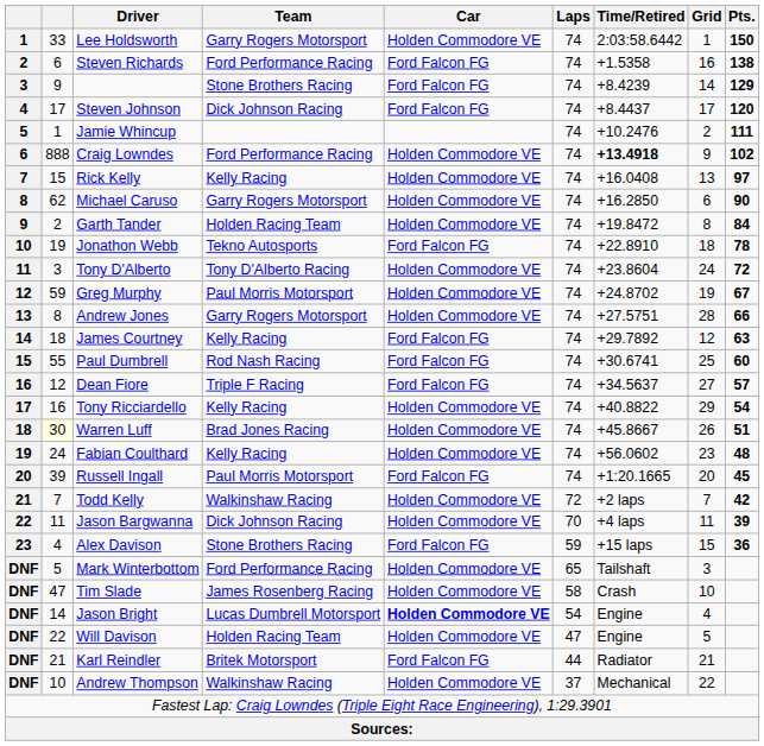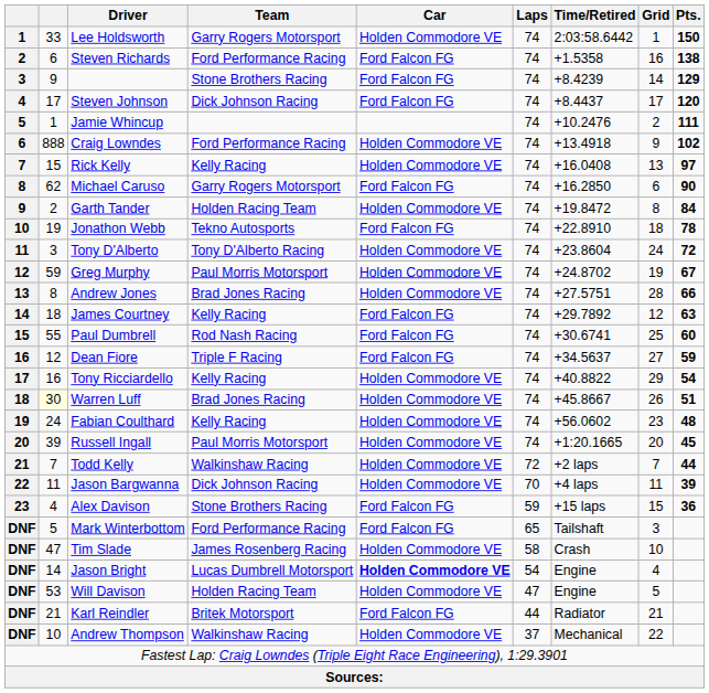 <table class="wikitable" style="font-size: 90%">
 <tr>
 <th></th>
 <th></th>
 <th>Driver</th>
 <th>Team</th>
 <th>Car</th>
 <th>Laps</th>
 <th>Time/Retired</th>
 <th>Grid</th>
 <th>Pts.</th>
 </tr>
 <tr>
 <th>1</th>
 <td align="center">33</td>
 <td> <a href='#'>Lee Holdsworth</a></td>
 <td><a href='#'>Garry Rogers Motorsport</a></td>
 <td><a href='#'>Holden Commodore VE</a></td>
 <td align="center">74</td>
 <td>2:03:58.6442</td>
 <td align="center">1</td>
 <td align="center"><strong>150</strong></td>
 </tr>
 <tr>
 <th>2</th>
 <td align="center">6</td>
 <td> <a href='#'>Steven Richards</a></td>
 <td><a href='#'>Ford Performance Racing</a></td>
 <td><a href='#'>Ford Falcon FG</a></td>
 <td align="center">74</td>
 <td>+1.5358</td>
 <td align="center">16</td>
 <td align="center"><strong>138</strong></td>
 </tr>
 <tr>
 <th>3</th>
 <td align="center">9</td>
 <td></td>
 <td><a href='#'>Stone Brothers Racing</a></td>
 <td><a href='#'>Ford Falcon FG</a></td>
 <td align="center">74</td>
 <td>+8.4239</td>
 <td align="center">14</td>
 <td align="center"><strong>129</strong></td>
 </tr>
 <tr>
 <th>4</th>
 <td align="center">17</td>
 <td> <a href='#'>Steven Johnson</a></td>
 <td><a href='#'>Dick Johnson Racing</a></td>
 <td><a href='#'>Ford Falcon FG</a></td>
 <td align="center">74</td>
 <td>+8.4437</td>
 <td align="center">17</td>
 <td align="center"><strong>120</strong></td>
 </tr>
 <tr>
 <th>5</th>
 <td align="center">1</td>
 <td> <a href='#'>Jamie Whincup</a></td>
 <td></td>
 <td></td>
 <td align="center">74</td>
 <td>+10.2476</td>
 <td align="center">2</td>
 <td align="center"><strong>111</strong></td>
 </tr>
 <tr>
 <th>6</th>
 <td align="center">888</td>
 <td> <a href='#'>Craig Lowndes</a></td>
 <td><a href='#'>Ford Performance Racing</a></td>
 <td><a href='#'>Holden Commodore VE</a></td>
 <td align="center">74</td>
-<td><strong>+13.4918</strong></td>
+<td>+13.4918</td>
 <td align="center">9</td>
 <td align="center"><strong>102</strong></td>
 </tr>
 <tr>
 <th>7</th>
 <td align="center">15</td>
 <td> <a href='#'>Rick Kelly</a></td>
 <td><a href='#'>Kelly Racing</a></td>
 <td><a href='#'>Holden Commodore VE</a></td>
 <td align="center">74</td>
 <td>+16.0408</td>
 <td align="center">13</td>
 <td align="center"><strong>97</strong></td>
 </tr>
 <tr>
 <th>8</th>
 <td align="center">62</td>
 <td> <a href='#'>Michael Caruso</a></td>
 <td><a href='#'>Garry Rogers Motorsport</a></td>
-<td><a href='#'>Holden Commodore VE</a></td>
+<td><a href='#'>Ford Falcon FG</a></td>
 <td align="center">74</td>
 <td>+16.2850</td>
 <td align="center">6</td>
 <td align="center"><strong>90</strong></td>
 </tr>
 <tr>
 <th>9</th>
 <td align="center">2</td>
 <td> <a href='#'>Garth Tander</a></td>
 <td><a href='#'>Holden Racing Team</a></td>
 <td><a href='#'>Holden Commodore VE</a></td>
 <td align="center">74</td>
 <td>+19.8472</td>
 <td align="center">8</td>
 <td align="center"><strong>84</strong></td>
 </tr>
 <tr>
 <th>10</th>
 <td align="center">19</td>
 <td> <a href='#'>Jonathon Webb</a></td>
 <td><a href='#'>Tekno Autosports</a></td>
 <td><a href='#'>Ford Falcon FG</a></td>
 <td align="center">74</td>
 <td>+22.8910</td>
 <td align="center">18</td>
 <td align="center"><strong>78</strong></td>
 </tr>
 <tr>
 <th>11</th>
 <td align="center">3</td>
 <td> <a href='#'>Tony D'Alberto</a></td>
 <td><a href='#'>Tony D'Alberto Racing</a></td>
 <td><a href='#'>Holden Commodore VE</a></td>
 <td align="center">74</td>
 <td>+23.8604</td>
 <td align="center">24</td>
 <td align="center"><strong>72</strong></td>
 </tr>
 <tr>
 <th>12</th>
 <td align="center">59</td>
 <td> <a href='#'>Greg Murphy</a></td>
 <td><a href='#'>Paul Morris Motorsport</a></td>
 <td><a href='#'>Holden Commodore VE</a></td>
 <td align="center">74</td>
 <td>+24.8702</td>
 <td align="center">19</td>
 <td align="center"><strong>67</strong></td>
 </tr>
 <tr>
 <th>13</th>
 <td align="center">8</td>
 <td> <a href='#'>Andrew Jones</a></td>
-<td><a href='#'>Garry Rogers Motorsport</a></td>
+<td><a href='#'>Brad Jones Racing</a></td>
 <td><a href='#'>Holden Commodore VE</a></td>
 <td align="center">74</td>
 <td>+27.5751</td>
 <td align="center">28</td>
 <td align="center"><strong>66</strong></td>
 </tr>
 <tr>
 <th>14</th>
 <td align="center">18</td>
 <td> <a href='#'>James Courtney</a></td>
 <td><a href='#'>Kelly Racing</a></td>
 <td><a href='#'>Ford Falcon FG</a></td>
 <td align="center">74</td>
 <td>+29.7892</td>
 <td align="center">12</td>
 <td align="center"><strong>63</strong></td>
 </tr>
 <tr>
 <th>15</th>
 <td align="center">55</td>
 <td> <a href='#'>Paul Dumbrell</a></td>
 <td><a href='#'>Rod Nash Racing</a></td>
 <td><a href='#'>Ford Falcon FG</a></td>
 <td align="center">74</td>
 <td>+30.6741</td>
 <td align="center">25</td>
 <td align="center"><strong>60</strong></td>
 </tr>
 <tr>
 <th>16</th>
 <td align="center">12</td>
 <td> <a href='#'>Dean Fiore</a></td>
 <td><a href='#'>Triple F Racing</a></td>
 <td><a href='#'>Ford Falcon FG</a></td>
 <td align="center">74</td>
 <td>+34.5637</td>
 <td align="center">27</td>
-<td align="center"><strong>57</strong></td>
+<td align="center"><strong>59</strong></td>
 </tr>
 <tr>
 <th>17</th>
 <td align="center">16</td>
 <td> <a href='#'>Tony Ricciardello</a></td>
 <td><a href='#'>Kelly Racing</a></td>
 <td><a href='#'>Holden Commodore VE</a></td>
 <td align="center">74</td>
 <td>+40.8822</td>
 <td align="center">29</td>
 <td align="center"><strong>54</strong></td>
 </tr>
 <tr>
 <th>18</th>
 <td align="center" style="background: lightyellow;">30</td>
 <td> <a href='#'>Warren Luff</a></td>
 <td><a href='#'>Brad Jones Racing</a></td>
 <td><a href='#'>Holden Commodore VE</a></td>
 <td align="center">74</td>
 <td>+45.8667</td>
 <td align="center">26</td>
 <td align="center"><strong>51</strong></td>
 </tr>
 <tr>
 <th>19</th>
 <td align="center">24</td>
 <td> <a href='#'>Fabian Coulthard</a></td>
 <td><a href='#'>Kelly Racing</a></td>
 <td><a href='#'>Holden Commodore VE</a></td>
 <td align="center">74</td>
 <td>+56.0602</td>
 <td align="center">23</td>
 <td align="center"><strong>48</strong></td>
 </tr>
 <tr>
 <th>20</th>
 <td align="center">39</td>
 <td> <a href='#'>Russell Ingall</a></td>
 <td><a href='#'>Paul Morris Motorsport</a></td>
-<td><a href='#'>Ford Falcon FG</a></td>
+<td><a href='#'>Holden Commodore VE</a></td>
 <td align="center">74</td>
 <td>+1:20.1665</td>
 <td align="center">20</td>
 <td align="center"><strong>45</strong></td>
 </tr>
 <tr>
 <th>21</th>
 <td align="center">7</td>
 <td> <a href='#'>Todd Kelly</a></td>
 <td><a href='#'>Walkinshaw Racing</a></td>
 <td><a href='#'>Holden Commodore VE</a></td>
 <td align="center">72</td>
 <td>+2 laps</td>
 <td align="center">7</td>
-<td align="center"><strong>42</strong></td>
+<td align="center"><strong>44</strong></td>
 </tr>
 <tr>
 <th>22</th>
 <td align="center">11</td>
 <td> <a href='#'>Jason Bargwanna</a></td>
 <td><a href='#'>Dick Johnson Racing</a></td>
 <td><a href='#'>Holden Commodore VE</a></td>
 <td align="center">70</td>
 <td>+4 laps</td>
 <td align="center">11</td>
 <td align="center"><strong>39</strong></td>
 </tr>
 <tr>
 <th>23</th>
 <td align="center">4</td>
 <td> <a href='#'>Alex Davison</a></td>
 <td><a href='#'>Stone Brothers Racing</a></td>
 <td><a href='#'>Ford Falcon FG</a></td>
 <td align="center">59</td>
 <td>+15 laps</td>
 <td align="center">15</td>
 <td align="center"><strong>36</strong></td>
 </tr>
 <tr>
 <th>DNF</th>
 <td align="center">5</td>
 <td> <a href='#'>Mark Winterbottom</a></td>
 <td><a href='#'>Ford Performance Racing</a></td>
-<td><a href='#'>Holden Commodore VE</a></td>
+<td><a href='#'>Ford Falcon FG</a></td>
 <td align="center">65</td>
 <td>Tailshaft</td>
 <td align="center">3</td>
 <td align="center"></td>
 </tr>
 <tr>
 <th>DNF</th>
 <td align="center">47</td>
 <td> <a href='#'>Tim Slade</a></td>
 <td><a href='#'>James Rosenberg Racing</a></td>
 <td><a href='#'>Holden Commodore VE</a></td>
 <td align="center">58</td>
 <td>Crash</td>
 <td align="center">10</td>
 <td align="center"></td>
 </tr>
 <tr>
 <th>DNF</th>
 <td align="center">14</td>
 <td> <a href='#'>Jason Bright</a></td>
 <td><a href='#'>Lucas Dumbrell Motorsport</a></td>
 <td><strong><a href='#'>Holden Commodore VE</a></strong></td>
 <td align="center">54</td>
 <td>Engine</td>
 <td align="center">4</td>
 <td align="center"></td>
 </tr>
 <tr>
 <th>DNF</th>
-<td align="center">22</td>
+<td align="center">53</td>
 <td> <a href='#'>Will Davison</a></td>
 <td><a href='#'>Holden Racing Team</a></td>
 <td><a href='#'>Holden Commodore VE</a></td>
 <td align="center">47</td>
 <td>Engine</td>
 <td align="center">5</td>
 <td align="center"></td>
 </tr>
 <tr>
 <th>DNF</th>
 <td align="center">21</td>
 <td> <a href='#'>Karl Reindler</a></td>
 <td><a href='#'>Britek Motorsport</a></td>
 <td><a href='#'>Ford Falcon FG</a></td>
 <td align="center">44</td>
 <td>Radiator</td>
 <td align="center">21</td>
 <td align="center"></td>
 </tr>
 <tr>
 <th>DNF</th>
 <td align="center">10</td>
 <td> <a href='#'>Andrew Thompson</a></td>
 <td><a href='#'>Walkinshaw Racing</a></td>
 <td><a href='#'>Holden Commodore VE</a></td>
 <td align="center">37</td>
 <td>Mechanical</td>
 <td align="center">22</td>
 <td align="center"></td>
 </tr>
 <tr>
 <td colspan="9" align="center"><em>Fastest Lap: <a href='#'>Craig Lowndes</a> (<a href='#'>Triple Eight Race Engineering</a>), 1:29.3901</em></td>
 </tr>
 <tr>
 <th colspan="9">Sources:</th>
 </tr>
 </table>
